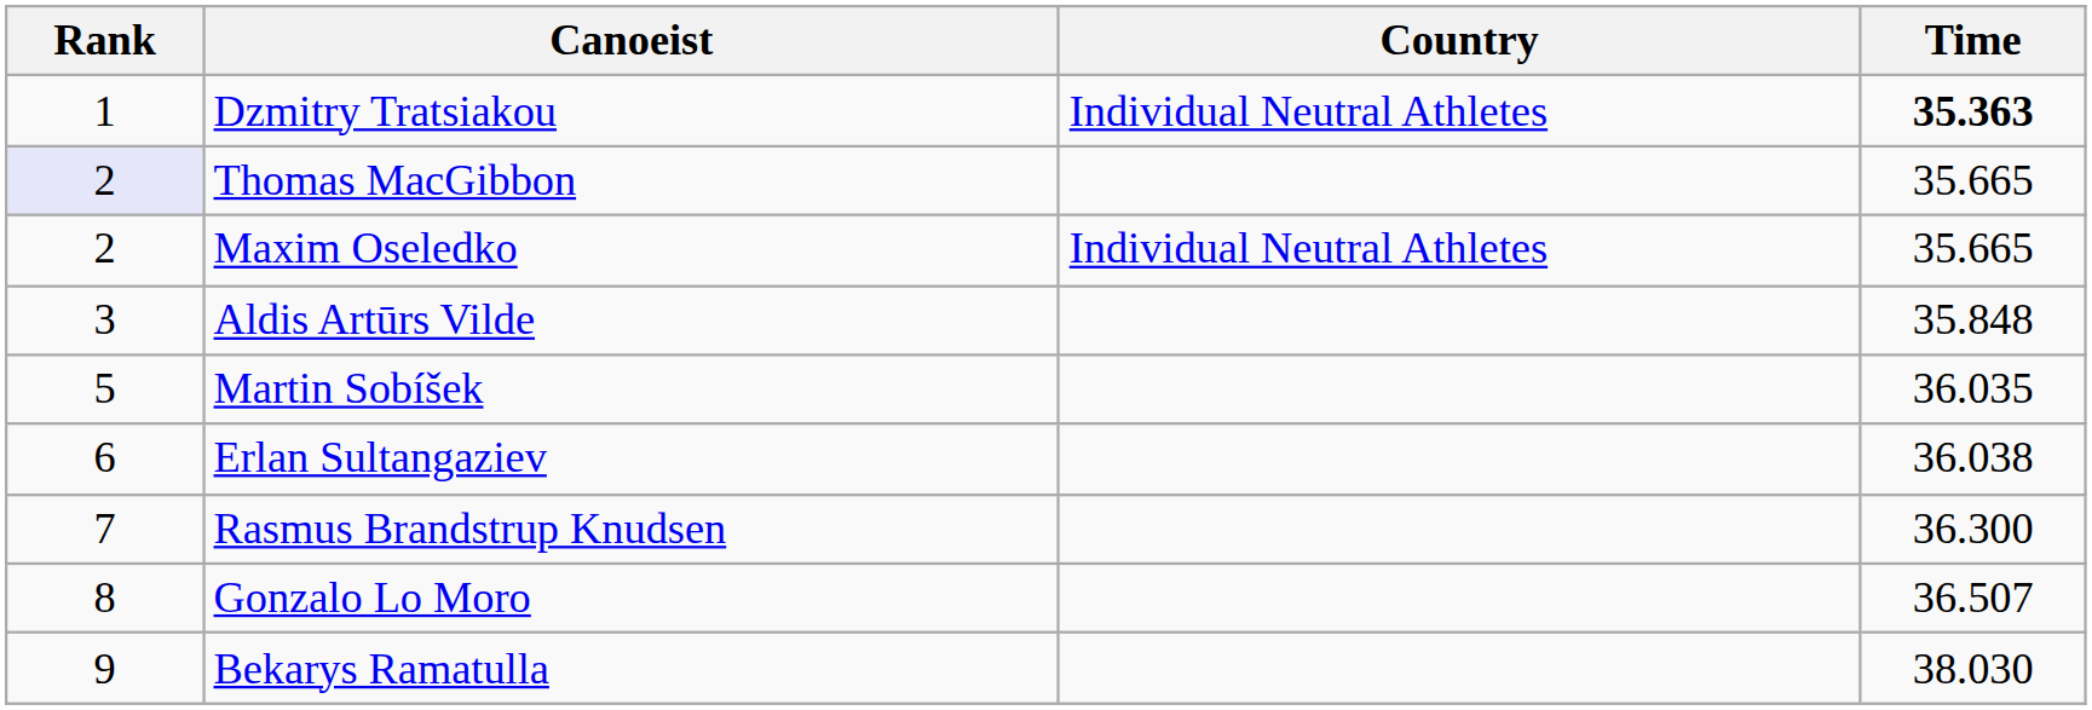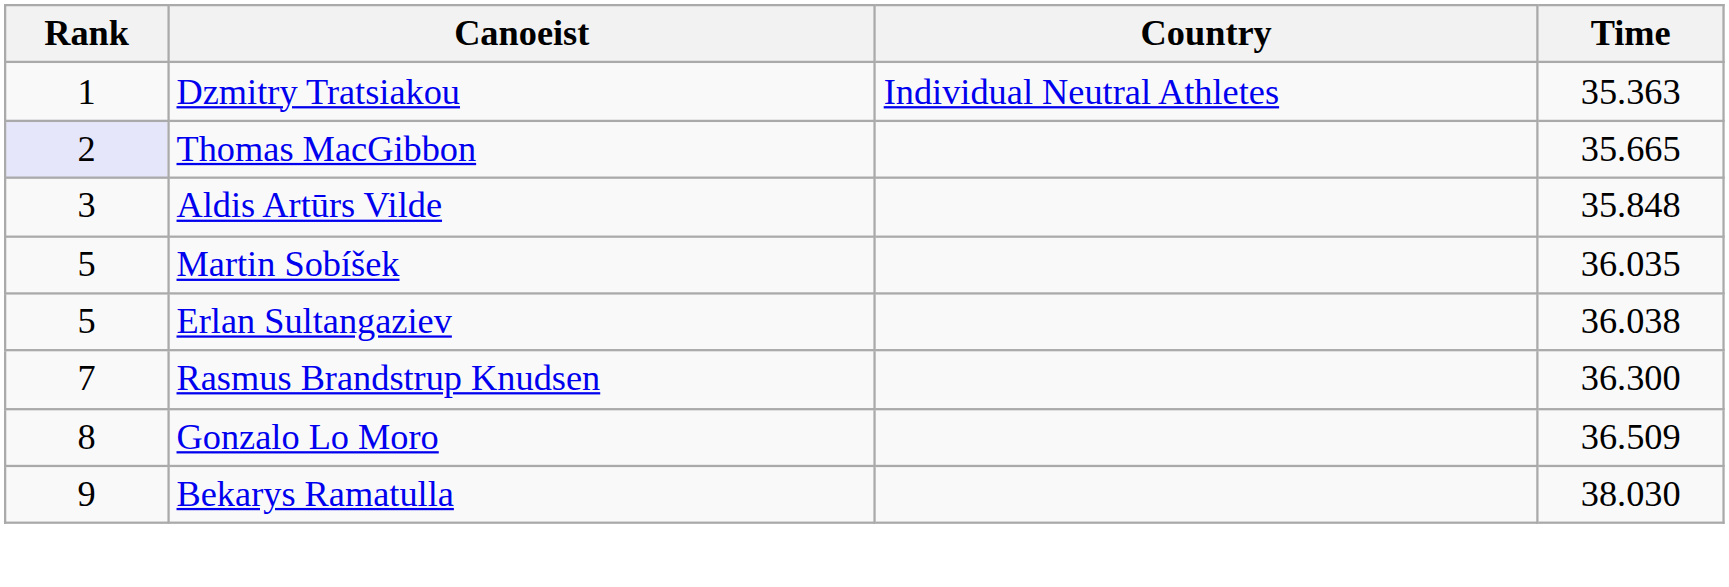 <table class="wikitable" style="text-align:center;width: 60%">
 <tr>
 <th>Rank</th>
 <th>Canoeist</th>
 <th>Country</th>
 <th>Time</th>
 </tr>
 <tr>
 <td>1</td>
 <td align="left"><a href='#'>Dzmitry Tratsiakou</a></td>
 <td align="left"><a href='#'>Individual Neutral Athletes</a></td>
-<td><strong>35.363</strong></td>
+<td>35.363</td>
 </tr>
 <tr>
 <td style="background: lavender;">2</td>
 <td align="left"><a href='#'>Thomas MacGibbon</a></td>
 <td align="left"></td>
-<td>35.665</td>
-</tr>
-<tr>
-<td>2</td>
-<td align="left"><a href='#'>Maxim Oseledko</a></td>
-<td align="left"><a href='#'>Individual Neutral Athletes</a></td>
 <td>35.665</td>
 </tr>
 <tr>
 <td>3</td>
 <td align="left"><a href='#'>Aldis Artūrs Vilde</a></td>
 <td align="left"></td>
 <td>35.848</td>
 </tr>
 <tr>
 <td>5</td>
 <td align="left"><a href='#'>Martin Sobíšek</a></td>
 <td align="left"></td>
 <td>36.035</td>
 </tr>
 <tr>
-<td>6</td>
+<td>5</td>
 <td align="left"><a href='#'>Erlan Sultangaziev</a></td>
 <td align="left"></td>
 <td>36.038</td>
 </tr>
 <tr>
 <td>7</td>
 <td align="left"><a href='#'>Rasmus Brandstrup Knudsen</a></td>
 <td align="left"></td>
 <td>36.300</td>
 </tr>
 <tr>
 <td>8</td>
 <td align="left"><a href='#'>Gonzalo Lo Moro</a></td>
 <td align="left"></td>
-<td>36.507</td>
+<td>36.509</td>
 </tr>
 <tr>
 <td>9</td>
 <td align="left"><a href='#'>Bekarys Ramatulla</a></td>
 <td align="left"></td>
 <td>38.030</td>
 </tr>
 </table>
